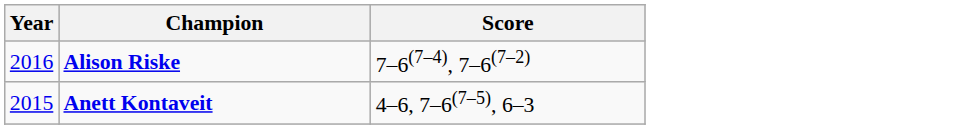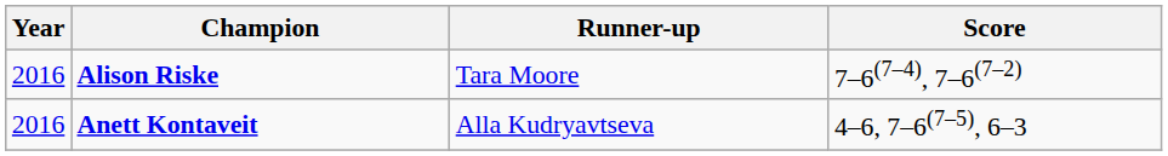 <table class="wikitable" style="font-size:90%">
 <tr>
 <th>Year</th>
 <th width="200">Champion</th>
+<th width="200">Runner-up</th>
 <th width="175">Score</th>
 </tr>
 <tr>
 <td><a href='#'>2016</a></td>
 <td> <strong><a href='#'>Alison Riske</a></strong></td>
+<td> <a href='#'>Tara Moore</a></td>
 <td>7–6<sup>(7–4)</sup>, 7–6<sup>(7–2)</sup></td>
 </tr>
 <tr>
-<td><a href='#'>2015</a></td>
+<td><a href='#'>2016</a></td>
 <td> <strong><a href='#'>Anett Kontaveit</a></strong></td>
+<td> <a href='#'>Alla Kudryavtseva</a></td>
 <td>4–6, 7–6<sup>(7–5)</sup>, 6–3</td>
 </tr>
 </table>
